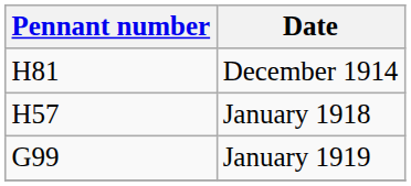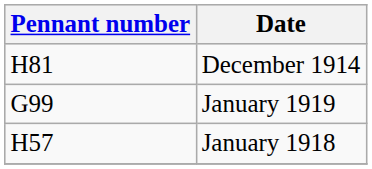 <table class="wikitable" style="text-align:left">
 <tr>
 <th><a href='#'>Pennant number</a></th>
 <th>Date</th>
 </tr>
 <tr>
 <td>H81</td>
 <td>December 1914</td>
 </tr>
 <tr>
+<td>G99</td>
+<td>January 1919</td>
+</tr>
+<tr>
 <td>H57</td>
 <td>January 1918</td>
 </tr>
 <tr>
-<td>G99</td>
-<td>January 1919</td>
-</tr>
-<tr>
 </tr>
 </table>
